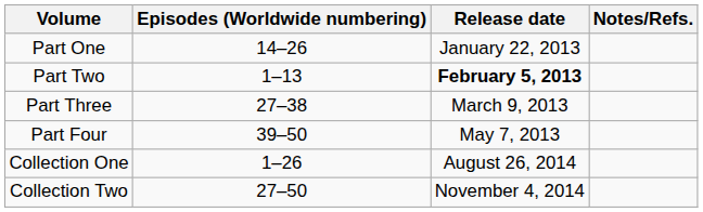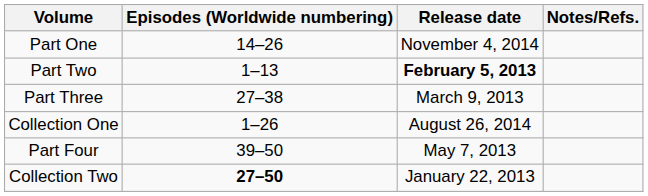 <table class="wikitable" style="text-align: center">
 <tr>
 <th>Volume</th>
 <th>Episodes (Worldwide numbering)</th>
 <th>Release date</th>
 <th>Notes/Refs.</th>
 </tr>
 <tr>
 <td>Part One</td>
 <td>14–26</td>
-<td>January 22, 2013</td>
+<td>November 4, 2014</td>
 <td></td>
 </tr>
 <tr>
 <td>Part Two</td>
 <td>1–13</td>
 <td><strong>February 5, 2013</strong></td>
 <td></td>
 </tr>
 <tr>
 <td>Part Three</td>
 <td>27–38</td>
 <td>March 9, 2013</td>
 <td></td>
 </tr>
 <tr>
+<td>Collection One</td>
+<td>1–26</td>
+<td>August 26, 2014</td>
+<td></td>
+</tr>
+<tr>
 <td>Part Four</td>
 <td>39–50</td>
 <td>May 7, 2013</td>
 <td></td>
 </tr>
 <tr>
-<td>Collection One</td>
-<td>1–26</td>
-<td>August 26, 2014</td>
-<td></td>
-</tr>
-<tr>
 <td>Collection Two</td>
-<td>27–50</td>
-<td>November 4, 2014</td>
+<td><strong>27–50</strong></td>
+<td>January 22, 2013</td>
 <td></td>
 </tr>
 </table>
